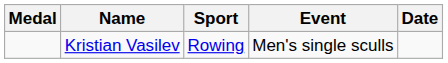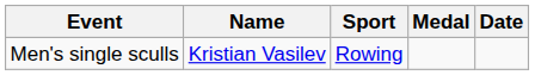 <table class="wikitable sortable" style="font-size: 95%;">
 <tr>
-<th>Medal</th>
+<th>Event</th>
 <th>Name</th>
 <th>Sport</th>
-<th>Event</th>
+<th>Medal</th>
 <th>Date</th>
 </tr>
 <tr>
-<td></td>
+<td>Men's single sculls</td>
 <td><a href='#'>Kristian Vasilev</a></td>
 <td><a href='#'>Rowing</a></td>
-<td>Men's single sculls</td>
+<td></td>
 <td></td>
 </tr>
 </table>
